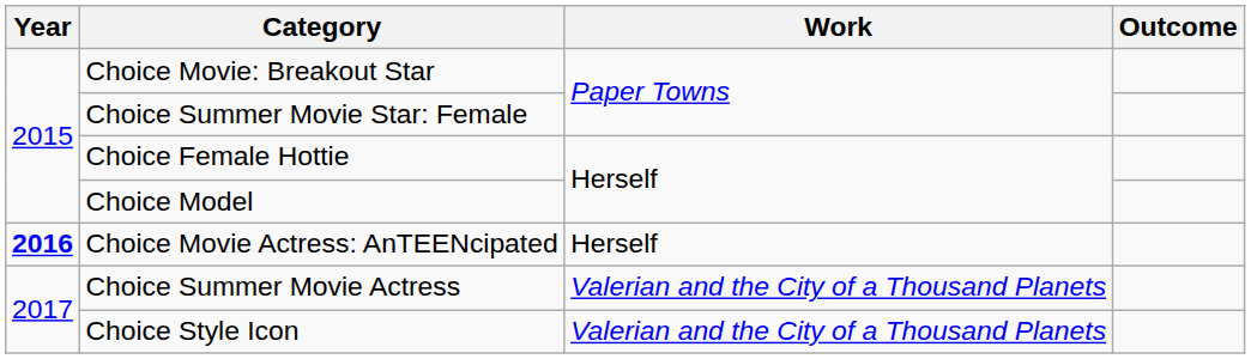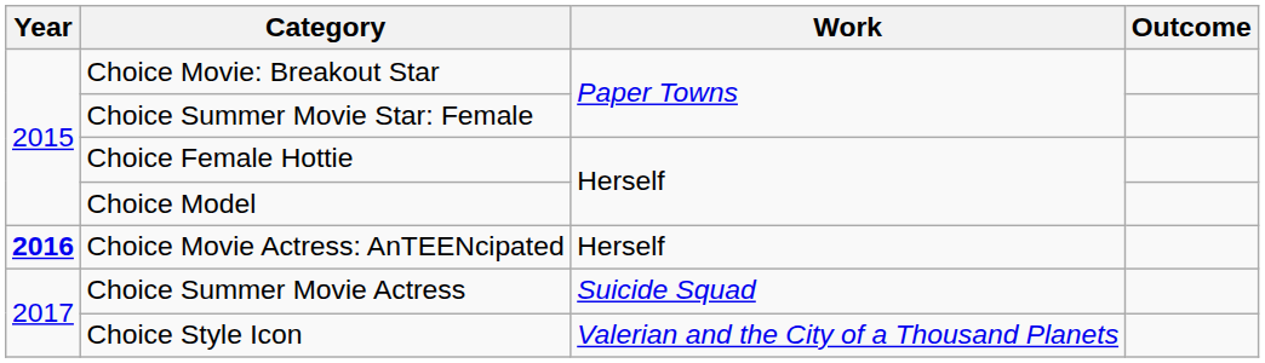 <table class="wikitable Sortable">
 <tr>
 <th>Year</th>
 <th>Category</th>
 <th>Work</th>
 <th>Outcome</th>
 </tr>
 <tr>
 <td rowspan="4"><a href='#'>2015</a></td>
 <td>Choice Movie: Breakout Star</td>
 <td rowspan="2"><em><a href='#'>Paper Towns</a></em></td>
 <td></td>
 </tr>
 <tr>
 <td>Choice Summer Movie Star: Female</td>
 <td></td>
 </tr>
 <tr>
 <td>Choice Female Hottie</td>
 <td rowspan="2">Herself</td>
 <td></td>
 </tr>
 <tr>
 <td>Choice Model</td>
 <td></td>
 </tr>
 <tr>
 <td><strong><a href='#'>2016</a></strong></td>
 <td>Choice Movie Actress: AnTEENcipated</td>
 <td>Herself</td>
 <td></td>
 </tr>
 <tr>
 <td rowspan="2"><a href='#'>2017</a></td>
 <td>Choice Summer Movie Actress</td>
-<td><em><a href='#'>Valerian and the City of a Thousand Planets</a></em></td>
+<td><em><a href='#'>Suicide Squad</a></em></td>
 <td></td>
 </tr>
 <tr>
 <td>Choice Style Icon</td>
 <td><em><a href='#'>Valerian and the City of a Thousand Planets</a></em></td>
 <td></td>
 </tr>
 </table>
